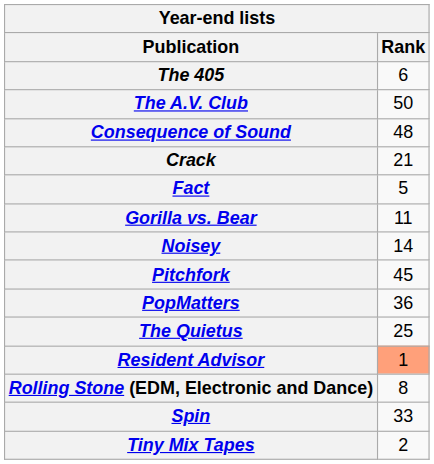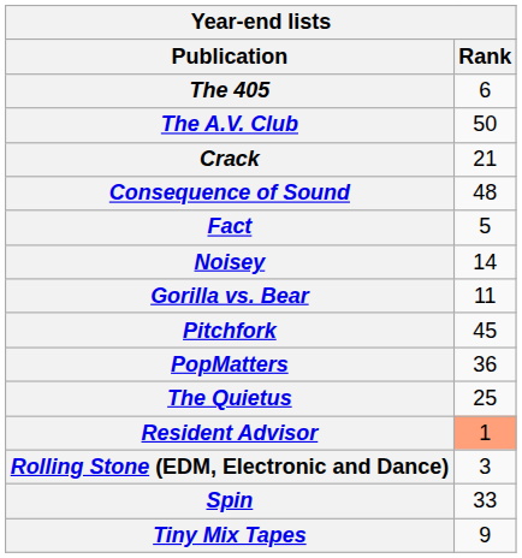 <table class="sortable plainrowheaders wikitable">
 <tr>
 <th colspan=2>Year-end lists</th>
 </tr>
 <tr>
 <th>Publication</th>
 <th>Rank</th>
 </tr>
 <tr>
 <th scope="row"><em>The 405</em></th>
 <td align=center>6</td>
 </tr>
 <tr>
 <th scope="row"><em><a href='#'>The A.V. Club</a></em></th>
 <td align=center>50</td>
 </tr>
 <tr>
+<th scope="row"><em>Crack</em></th>
+<td align=center>21</td>
+</tr>
+<tr>
 <th scope="row"><em><a href='#'>Consequence of Sound</a></em></th>
 <td align=center>48</td>
-</tr>
-<tr>
-<th scope="row"><em>Crack</em></th>
-<td align=center>21</td>
 </tr>
 <tr>
 <th scope="row"><em><a href='#'>Fact</a></em></th>
 <td align=center>5</td>
 </tr>
 <tr>
+<th scope="row"><em><a href='#'>Noisey</a></em></th>
+<td align=center>14</td>
+</tr>
+<tr>
 <th scope="row"><em><a href='#'>Gorilla vs. Bear</a></em></th>
 <td align=center>11</td>
-</tr>
-<tr>
-<th scope="row"><em><a href='#'>Noisey</a></em></th>
-<td align=center>14</td>
 </tr>
 <tr>
 <th scope="row"><em><a href='#'>Pitchfork</a></em></th>
 <td align=center>45</td>
 </tr>
 <tr>
 <th scope="row"><em><a href='#'>PopMatters</a></em></th>
 <td align=center>36</td>
 </tr>
 <tr>
 <th scope="row"><em><a href='#'>The Quietus</a></em></th>
 <td align=center>25</td>
 </tr>
 <tr>
 <th scope="row"><em><a href='#'>Resident Advisor</a></em></th>
 <td align=center style="background: lightsalmon;">1</td>
 </tr>
 <tr>
 <th scope="row"><em><a href='#'>Rolling Stone</a></em> (EDM, Electronic and Dance)</th>
-<td align=center>8</td>
+<td align=center>3</td>
 </tr>
 <tr>
 <th scope="row"><em><a href='#'>Spin</a></em></th>
 <td align=center>33</td>
 </tr>
 <tr>
 <th scope="row"><em><a href='#'>Tiny Mix Tapes</a></em></th>
-<td align=center>2</td>
+<td align=center>9</td>
 </tr>
 </table>
